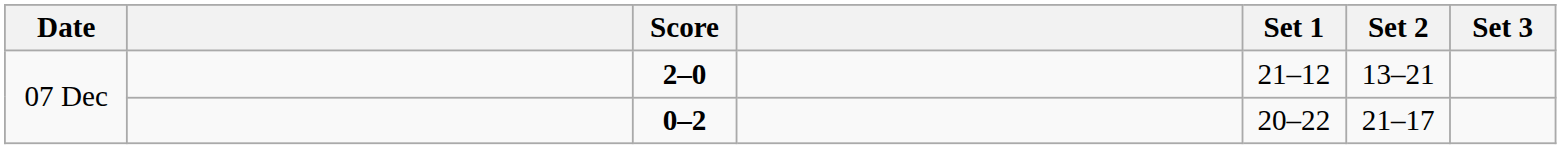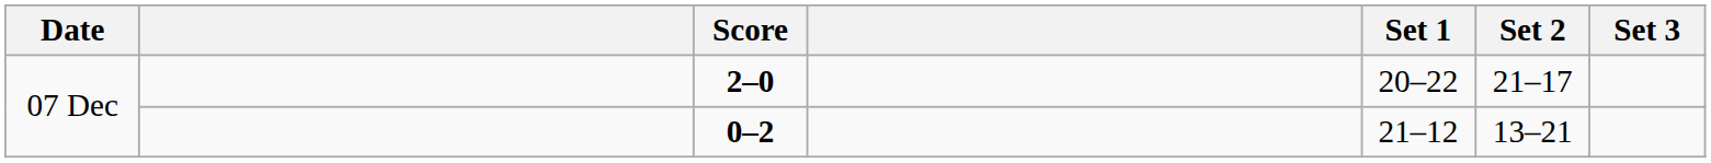 <table class="wikitable" style="text-align: center;">
 <tr>
 <th width="60">Date</th>
 <th align="right" width="270"></th>
 <th width="50">Score</th>
 <th align="left" width="270"></th>
 <th width="50">Set 1</th>
 <th width="50">Set 2</th>
 <th width="50">Set 3</th>
 </tr>
 <tr>
 <td rowspan=2>07 Dec</td>
 <td align=left><strong></strong></td>
 <td align=center><strong>2–0</strong></td>
 <td align=left></td>
-<td>21–12</td>
-<td>13–21</td>
+<td>20–22</td>
+<td>21–17</td>
 <td></td>
 </tr>
 <tr>
 <td align=left></td>
 <td align=center><strong>0–2</strong></td>
 <td align=left><strong></strong></td>
-<td>20–22</td>
-<td>21–17</td>
+<td>21–12</td>
+<td>13–21</td>
 <td></td>
 </tr>
 </table>
